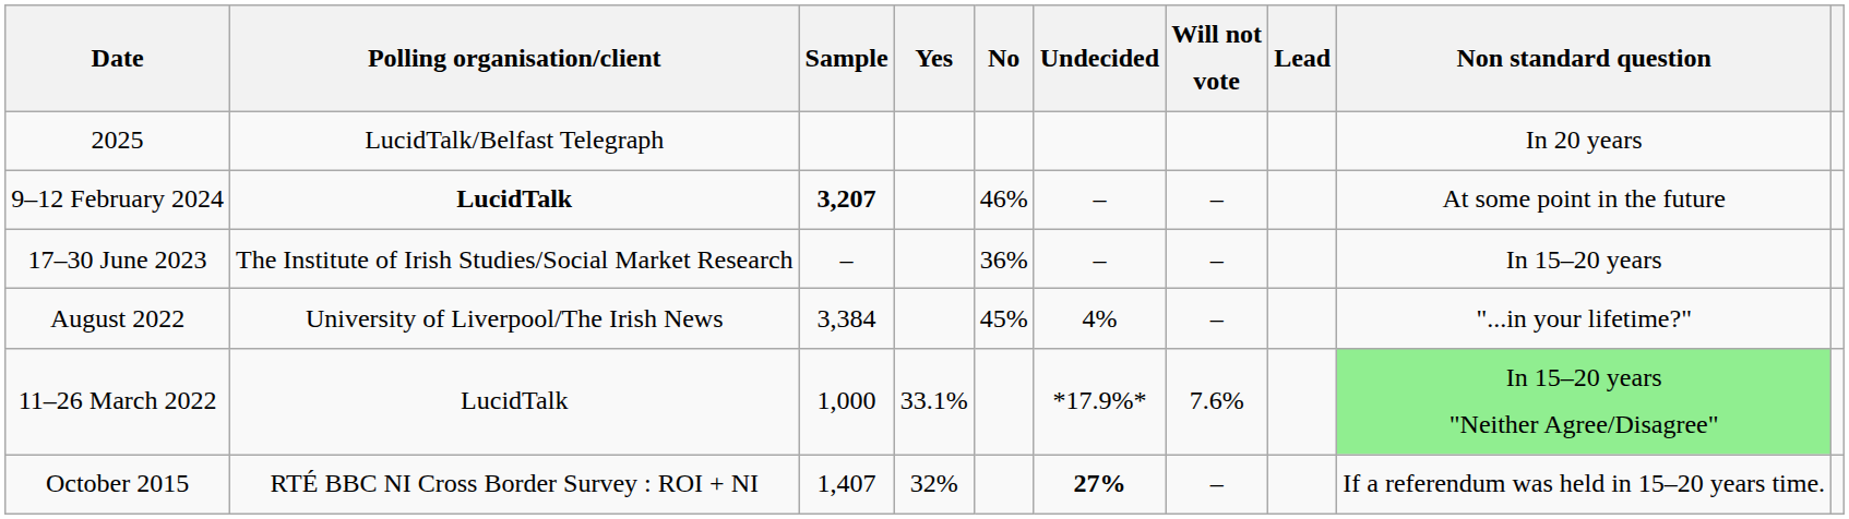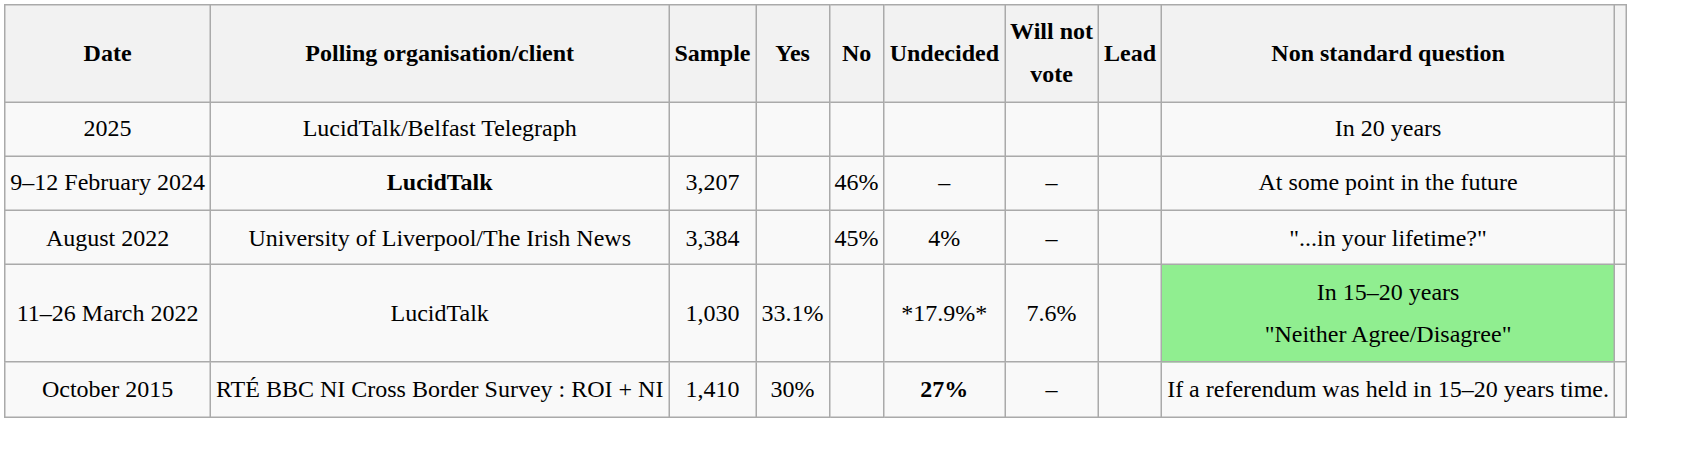 <table class="wikitable sortable" style="line-height:1.8; text-align:center;">
 <tr>
 <th>Date</th>
 <th>Polling organisation/client</th>
 <th>Sample</th>
 <th>Yes</th>
 <th>No</th>
 <th>Undecided</th>
 <th>Will not <br>vote</th>
 <th>Lead</th>
 <th>Non standard question</th>
 <th></th>
 </tr>
 <tr>
 <td>2025</td>
 <td>LucidTalk/Belfast Telegraph</td>
 <td></td>
 <td></td>
 <td></td>
 <td></td>
 <td></td>
 <td></td>
 <td>In 20 years</td>
 </tr>
 <tr>
 <td>9–12 February 2024</td>
 <td><strong>LucidTalk</strong></td>
-<td><strong>3,207</strong></td>
+<td>3,207</td>
 <td></td>
 <td>46%</td>
 <td>–</td>
 <td>–</td>
 <td></td>
 <td>At some point in the future</td>
-<td></td>
-</tr>
-<tr>
-<td>17–30 June 2023</td>
-<td>The Institute of Irish Studies/Social Market Research</td>
-<td>–</td>
-<td></td>
-<td>36%</td>
-<td>–</td>
-<td>–</td>
-<td></td>
-<td>In 15–20 years</td>
 <td></td>
 </tr>
 <tr>
 <td>August 2022</td>
 <td>University of Liverpool/The Irish News</td>
 <td>3,384</td>
 <td></td>
 <td>45%</td>
 <td>4%</td>
 <td>–</td>
 <td></td>
 <td>"...in your lifetime?"</td>
 <td></td>
 </tr>
 <tr>
 <td>11–26 March 2022</td>
 <td>LucidTalk</td>
-<td>1,000</td>
+<td>1,030</td>
 <td>33.1%</td>
 <td></td>
 <td>*17.9%*</td>
 <td>7.6%</td>
 <td></td>
 <td style="background: lightgreen;">In 15–20 years<br>"Neither Agree/Disagree"</td>
 <td></td>
 </tr>
 <tr>
 <td>October 2015</td>
 <td>RTÉ BBC NI Cross Border Survey : ROI + NI</td>
-<td>1,407</td>
-<td>32%</td>
+<td>1,410</td>
+<td>30%</td>
 <td></td>
 <td><strong>27%</strong></td>
 <td>–</td>
 <td></td>
 <td>If a referendum was held in 15–20 years time.</td>
 <td></td>
 </tr>
 </table>
